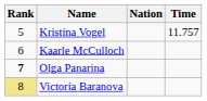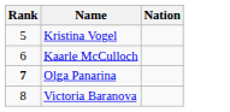 <table class="wikitable sortable" style="text-align:center">
 <tr>
 <th>Rank</th>
 <th>Name</th>
 <th>Nation</th>
-<th>Time</th>
 </tr>
 <tr>
 <td>5</td>
 <td align=left><a href='#'>Kristina Vogel</a></td>
 <td align=left></td>
-<td>11.757</td>
 </tr>
 <tr>
 <td>6</td>
 <td align=left><a href='#'>Kaarle McCulloch</a></td>
 <td align=left></td>
-<td></td>
 </tr>
 <tr>
 <td><strong>7</strong></td>
 <td align=left><a href='#'>Olga Panarina</a></td>
 <td align=left></td>
-<td></td>
 </tr>
 <tr>
-<td style="background: khaki;">8</td>
+<td>8</td>
 <td align=left><a href='#'>Victoria Baranova</a></td>
 <td align=left></td>
-<td></td>
 </tr>
 </table>
